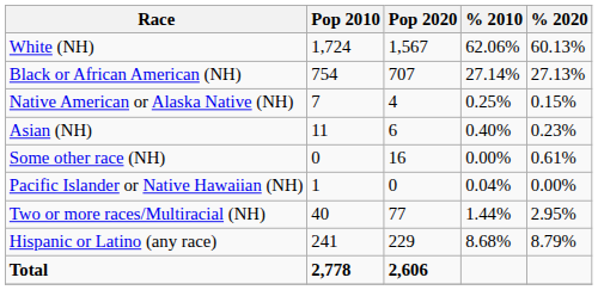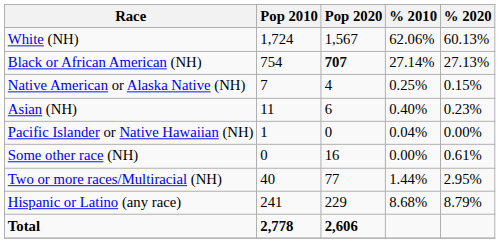 <table class="wikitable">
 <tr>
 <th>Race</th>
 <th>Pop 2010</th>
 <th>Pop 2020</th>
 <th>% 2010</th>
 <th>% 2020</th>
 </tr>
 <tr>
 <td><a href='#'>White</a> (NH)</td>
 <td>1,724</td>
 <td>1,567</td>
 <td>62.06%</td>
 <td>60.13%</td>
 </tr>
 <tr>
 <td><a href='#'>Black or African American</a> (NH)</td>
 <td>754</td>
-<td>707</td>
+<td><strong>707</strong></td>
 <td>27.14%</td>
 <td>27.13%</td>
 </tr>
 <tr>
 <td><a href='#'>Native American</a> or <a href='#'>Alaska Native</a> (NH)</td>
 <td>7</td>
 <td>4</td>
 <td>0.25%</td>
 <td>0.15%</td>
 </tr>
 <tr>
 <td><a href='#'>Asian</a> (NH)</td>
 <td>11</td>
 <td>6</td>
 <td>0.40%</td>
 <td>0.23%</td>
 </tr>
 <tr>
+<td><a href='#'>Pacific Islander</a> or <a href='#'>Native Hawaiian</a> (NH)</td>
+<td>1</td>
+<td>0</td>
+<td>0.04%</td>
+<td>0.00%</td>
+</tr>
+<tr>
 <td><a href='#'>Some other race</a> (NH)</td>
 <td>0</td>
 <td>16</td>
 <td>0.00%</td>
 <td>0.61%</td>
-</tr>
-<tr>
-<td><a href='#'>Pacific Islander</a> or <a href='#'>Native Hawaiian</a> (NH)</td>
-<td>1</td>
-<td>0</td>
-<td>0.04%</td>
-<td>0.00%</td>
 </tr>
 <tr>
 <td><a href='#'>Two or more races/Multiracial</a> (NH)</td>
 <td>40</td>
 <td>77</td>
 <td>1.44%</td>
 <td>2.95%</td>
 </tr>
 <tr>
 <td><a href='#'>Hispanic or Latino</a> (any race)</td>
 <td>241</td>
 <td>229</td>
 <td>8.68%</td>
 <td>8.79%</td>
 </tr>
 <tr>
 <td><strong>Total</strong></td>
 <td><strong>2,778</strong></td>
 <td><strong>2,606</strong></td>
 <td></td>
 <td></td>
 </tr>
 <tr>
 </tr>
 </table>
